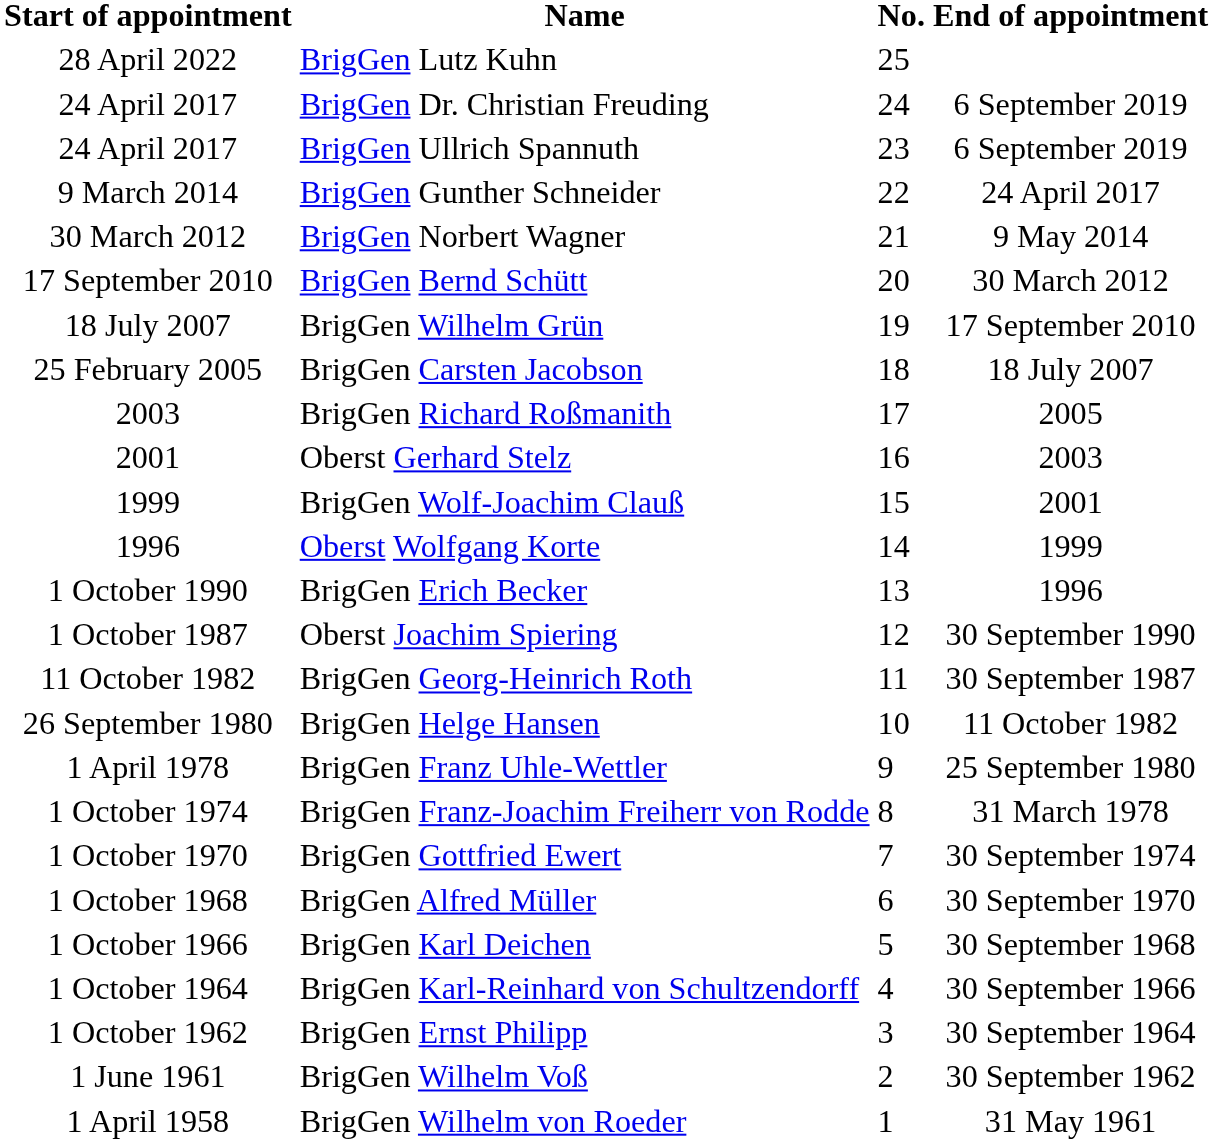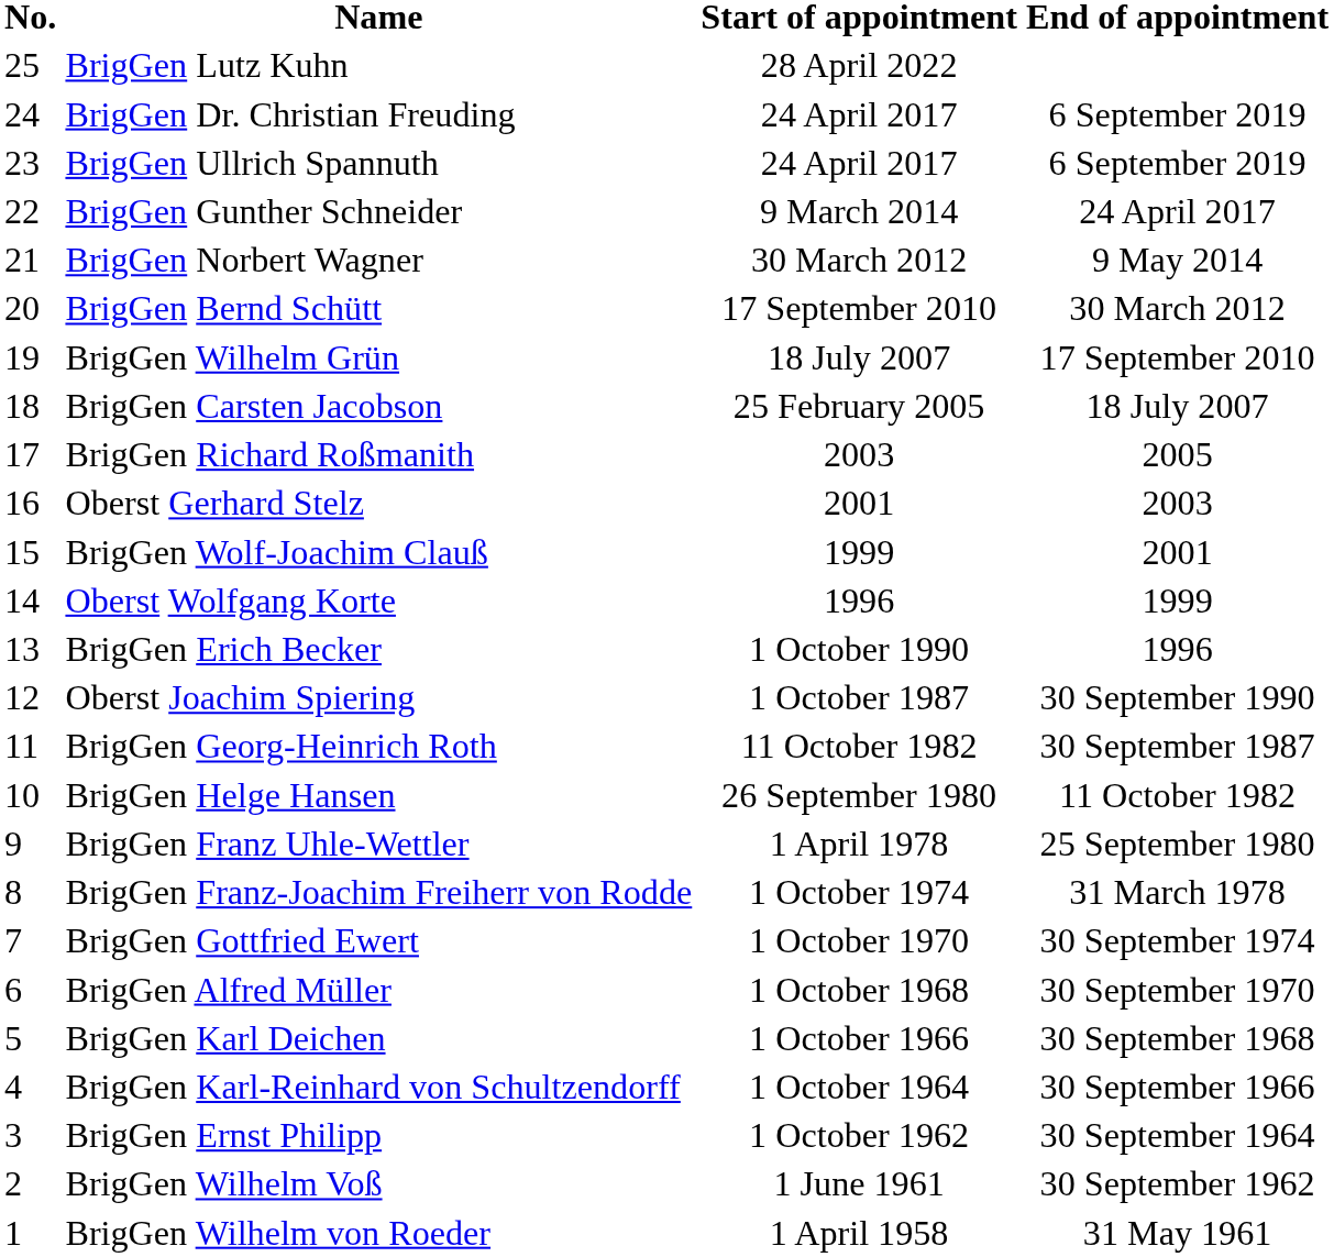 <table |>
 <tr class="hintergrundfarbe6">
+<th>No.</th>
+<th>Name</th>
 <th>Start of appointment</th>
-<th>Name</th>
-<th>No.</th>
 <th>End of appointment</th>
 </tr>
 <tr>
+<td>25</td>
+<td><a href='#'>BrigGen</a> Lutz Kuhn</td>
 <td align="center">28 April 2022</td>
-<td><a href='#'>BrigGen</a> Lutz Kuhn</td>
-<td>25</td>
 <td align="center"></td>
 </tr>
 <tr>
+<td>24</td>
+<td><a href='#'>BrigGen</a> Dr. Christian Freuding</td>
 <td align="center">24 April 2017</td>
-<td><a href='#'>BrigGen</a> Dr. Christian Freuding</td>
-<td>24</td>
 <td align="center">6 September 2019</td>
 </tr>
 <tr>
+<td>23</td>
+<td><a href='#'>BrigGen</a> Ullrich Spannuth</td>
 <td align="center">24 April 2017</td>
-<td><a href='#'>BrigGen</a> Ullrich Spannuth</td>
-<td>23</td>
 <td align="center">6 September 2019</td>
 </tr>
 <tr>
+<td>22</td>
+<td><a href='#'>BrigGen</a> Gunther Schneider</td>
 <td align="center">9 March 2014</td>
-<td><a href='#'>BrigGen</a> Gunther Schneider</td>
-<td>22</td>
 <td align="center">24 April 2017</td>
 </tr>
 <tr>
+<td>21</td>
+<td><a href='#'>BrigGen</a> Norbert Wagner</td>
 <td align="center">30 March 2012</td>
-<td><a href='#'>BrigGen</a> Norbert Wagner</td>
-<td>21</td>
 <td align="center">9 May 2014</td>
 </tr>
 <tr>
+<td>20</td>
+<td><a href='#'>BrigGen</a> <a href='#'>Bernd Schütt</a></td>
 <td align="center">17 September 2010</td>
-<td><a href='#'>BrigGen</a> <a href='#'>Bernd Schütt</a></td>
-<td>20</td>
 <td align="center">30 March 2012</td>
 </tr>
 <tr>
+<td>19</td>
+<td>BrigGen <a href='#'>Wilhelm Grün</a></td>
 <td align="center">18 July 2007</td>
-<td>BrigGen <a href='#'>Wilhelm Grün</a></td>
-<td>19</td>
 <td align="center">17 September 2010</td>
 </tr>
 <tr>
+<td>18</td>
+<td>BrigGen <a href='#'>Carsten Jacobson</a></td>
 <td align="center">25 February 2005</td>
-<td>BrigGen <a href='#'>Carsten Jacobson</a></td>
-<td>18</td>
 <td align="center">18 July 2007</td>
 </tr>
 <tr>
+<td>17</td>
+<td>BrigGen <a href='#'>Richard Roßmanith</a></td>
 <td align="center">2003</td>
-<td>BrigGen <a href='#'>Richard Roßmanith</a></td>
-<td>17</td>
 <td align="center">2005</td>
 </tr>
 <tr>
+<td>16</td>
+<td>Oberst <a href='#'>Gerhard Stelz</a></td>
 <td align="center">2001</td>
-<td>Oberst <a href='#'>Gerhard Stelz</a></td>
-<td>16</td>
 <td align="center">2003</td>
 </tr>
 <tr>
+<td>15</td>
+<td>BrigGen <a href='#'>Wolf-Joachim Clauß</a></td>
 <td align="center">1999</td>
-<td>BrigGen <a href='#'>Wolf-Joachim Clauß</a></td>
-<td>15</td>
 <td align="center">2001</td>
 </tr>
 <tr>
+<td>14</td>
+<td><a href='#'>Oberst</a> <a href='#'>Wolfgang Korte</a></td>
 <td align="center">1996</td>
-<td><a href='#'>Oberst</a> <a href='#'>Wolfgang Korte</a></td>
-<td>14</td>
 <td align="center">1999</td>
 </tr>
 <tr>
+<td>13</td>
+<td>BrigGen <a href='#'>Erich Becker</a></td>
 <td align="center">1 October 1990</td>
-<td>BrigGen <a href='#'>Erich Becker</a></td>
-<td>13</td>
 <td align="center">1996</td>
 </tr>
 <tr>
+<td>12</td>
+<td>Oberst <a href='#'>Joachim Spiering</a></td>
 <td align="center">1 October 1987</td>
-<td>Oberst <a href='#'>Joachim Spiering</a></td>
-<td>12</td>
 <td align="center">30 September 1990</td>
 </tr>
 <tr>
+<td>11</td>
+<td>BrigGen <a href='#'>Georg-Heinrich Roth</a></td>
 <td align="center">11 October 1982</td>
-<td>BrigGen <a href='#'>Georg-Heinrich Roth</a></td>
-<td>11</td>
 <td align="center">30 September 1987</td>
 </tr>
 <tr>
+<td>10</td>
+<td>BrigGen <a href='#'>Helge Hansen</a></td>
 <td align="center">26 September 1980</td>
-<td>BrigGen <a href='#'>Helge Hansen</a></td>
-<td>10</td>
 <td align="center">11 October 1982</td>
 </tr>
 <tr>
+<td>9</td>
+<td>BrigGen <a href='#'>Franz Uhle-Wettler</a></td>
 <td align="center">1 April 1978</td>
-<td>BrigGen <a href='#'>Franz Uhle-Wettler</a></td>
-<td>9</td>
 <td align="center">25 September 1980</td>
 </tr>
 <tr>
+<td>8</td>
+<td>BrigGen <a href='#'>Franz-Joachim Freiherr von Rodde</a></td>
 <td align="center">1 October 1974</td>
-<td>BrigGen <a href='#'>Franz-Joachim Freiherr von Rodde</a></td>
-<td>8</td>
 <td align="center">31 March 1978</td>
 </tr>
 <tr>
+<td>7</td>
+<td>BrigGen <a href='#'>Gottfried Ewert</a></td>
 <td align="center">1 October 1970</td>
-<td>BrigGen <a href='#'>Gottfried Ewert</a></td>
-<td>7</td>
 <td align="center">30 September 1974</td>
 </tr>
 <tr>
+<td>6</td>
+<td>BrigGen <a href='#'>Alfred Müller</a></td>
 <td align="center">1 October 1968</td>
-<td>BrigGen <a href='#'>Alfred Müller</a></td>
-<td>6</td>
 <td align="center">30 September 1970</td>
 </tr>
 <tr>
+<td>5</td>
+<td>BrigGen <a href='#'>Karl Deichen</a></td>
 <td align="center">1 October 1966</td>
-<td>BrigGen <a href='#'>Karl Deichen</a></td>
-<td>5</td>
 <td align="center">30 September 1968</td>
 </tr>
 <tr>
+<td>4</td>
+<td>BrigGen <a href='#'>Karl-Reinhard von Schultzendorff</a></td>
 <td align="center">1 October 1964</td>
-<td>BrigGen <a href='#'>Karl-Reinhard von Schultzendorff</a></td>
-<td>4</td>
 <td align="center">30 September 1966</td>
 </tr>
 <tr>
+<td>3</td>
+<td>BrigGen <a href='#'>Ernst Philipp</a></td>
 <td align="center">1 October 1962</td>
-<td>BrigGen <a href='#'>Ernst Philipp</a></td>
-<td>3</td>
 <td align="center">30 September 1964</td>
 </tr>
 <tr>
+<td>2</td>
+<td>BrigGen <a href='#'>Wilhelm Voß</a></td>
 <td align="center">1 June 1961</td>
-<td>BrigGen <a href='#'>Wilhelm Voß</a></td>
-<td>2</td>
 <td align="center">30 September 1962</td>
 </tr>
 <tr>
+<td>1</td>
+<td>BrigGen <a href='#'>Wilhelm von Roeder</a></td>
 <td align="center">1 April 1958</td>
-<td>BrigGen <a href='#'>Wilhelm von Roeder</a></td>
-<td>1</td>
 <td align="center">31 May 1961</td>
 </tr>
 </table>
